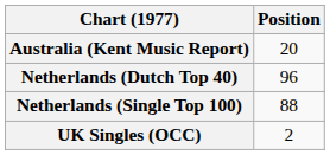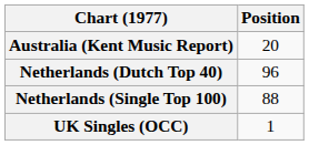 <table class="wikitable sortable plainrowheaders" style="text-align:center">
 <tr>
 <th>Chart (1977)</th>
 <th>Position</th>
 </tr>
 <tr>
 <th scope="row">Australia (Kent Music Report)</th>
 <td>20</td>
 </tr>
 <tr>
 <th scope="row">Netherlands (Dutch Top 40)</th>
 <td>96</td>
 </tr>
 <tr>
 <th scope="row">Netherlands (Single Top 100)</th>
 <td>88</td>
 </tr>
 <tr>
 <th scope="row">UK Singles (OCC)</th>
-<td>2</td>
+<td>1</td>
 </tr>
 </table>
